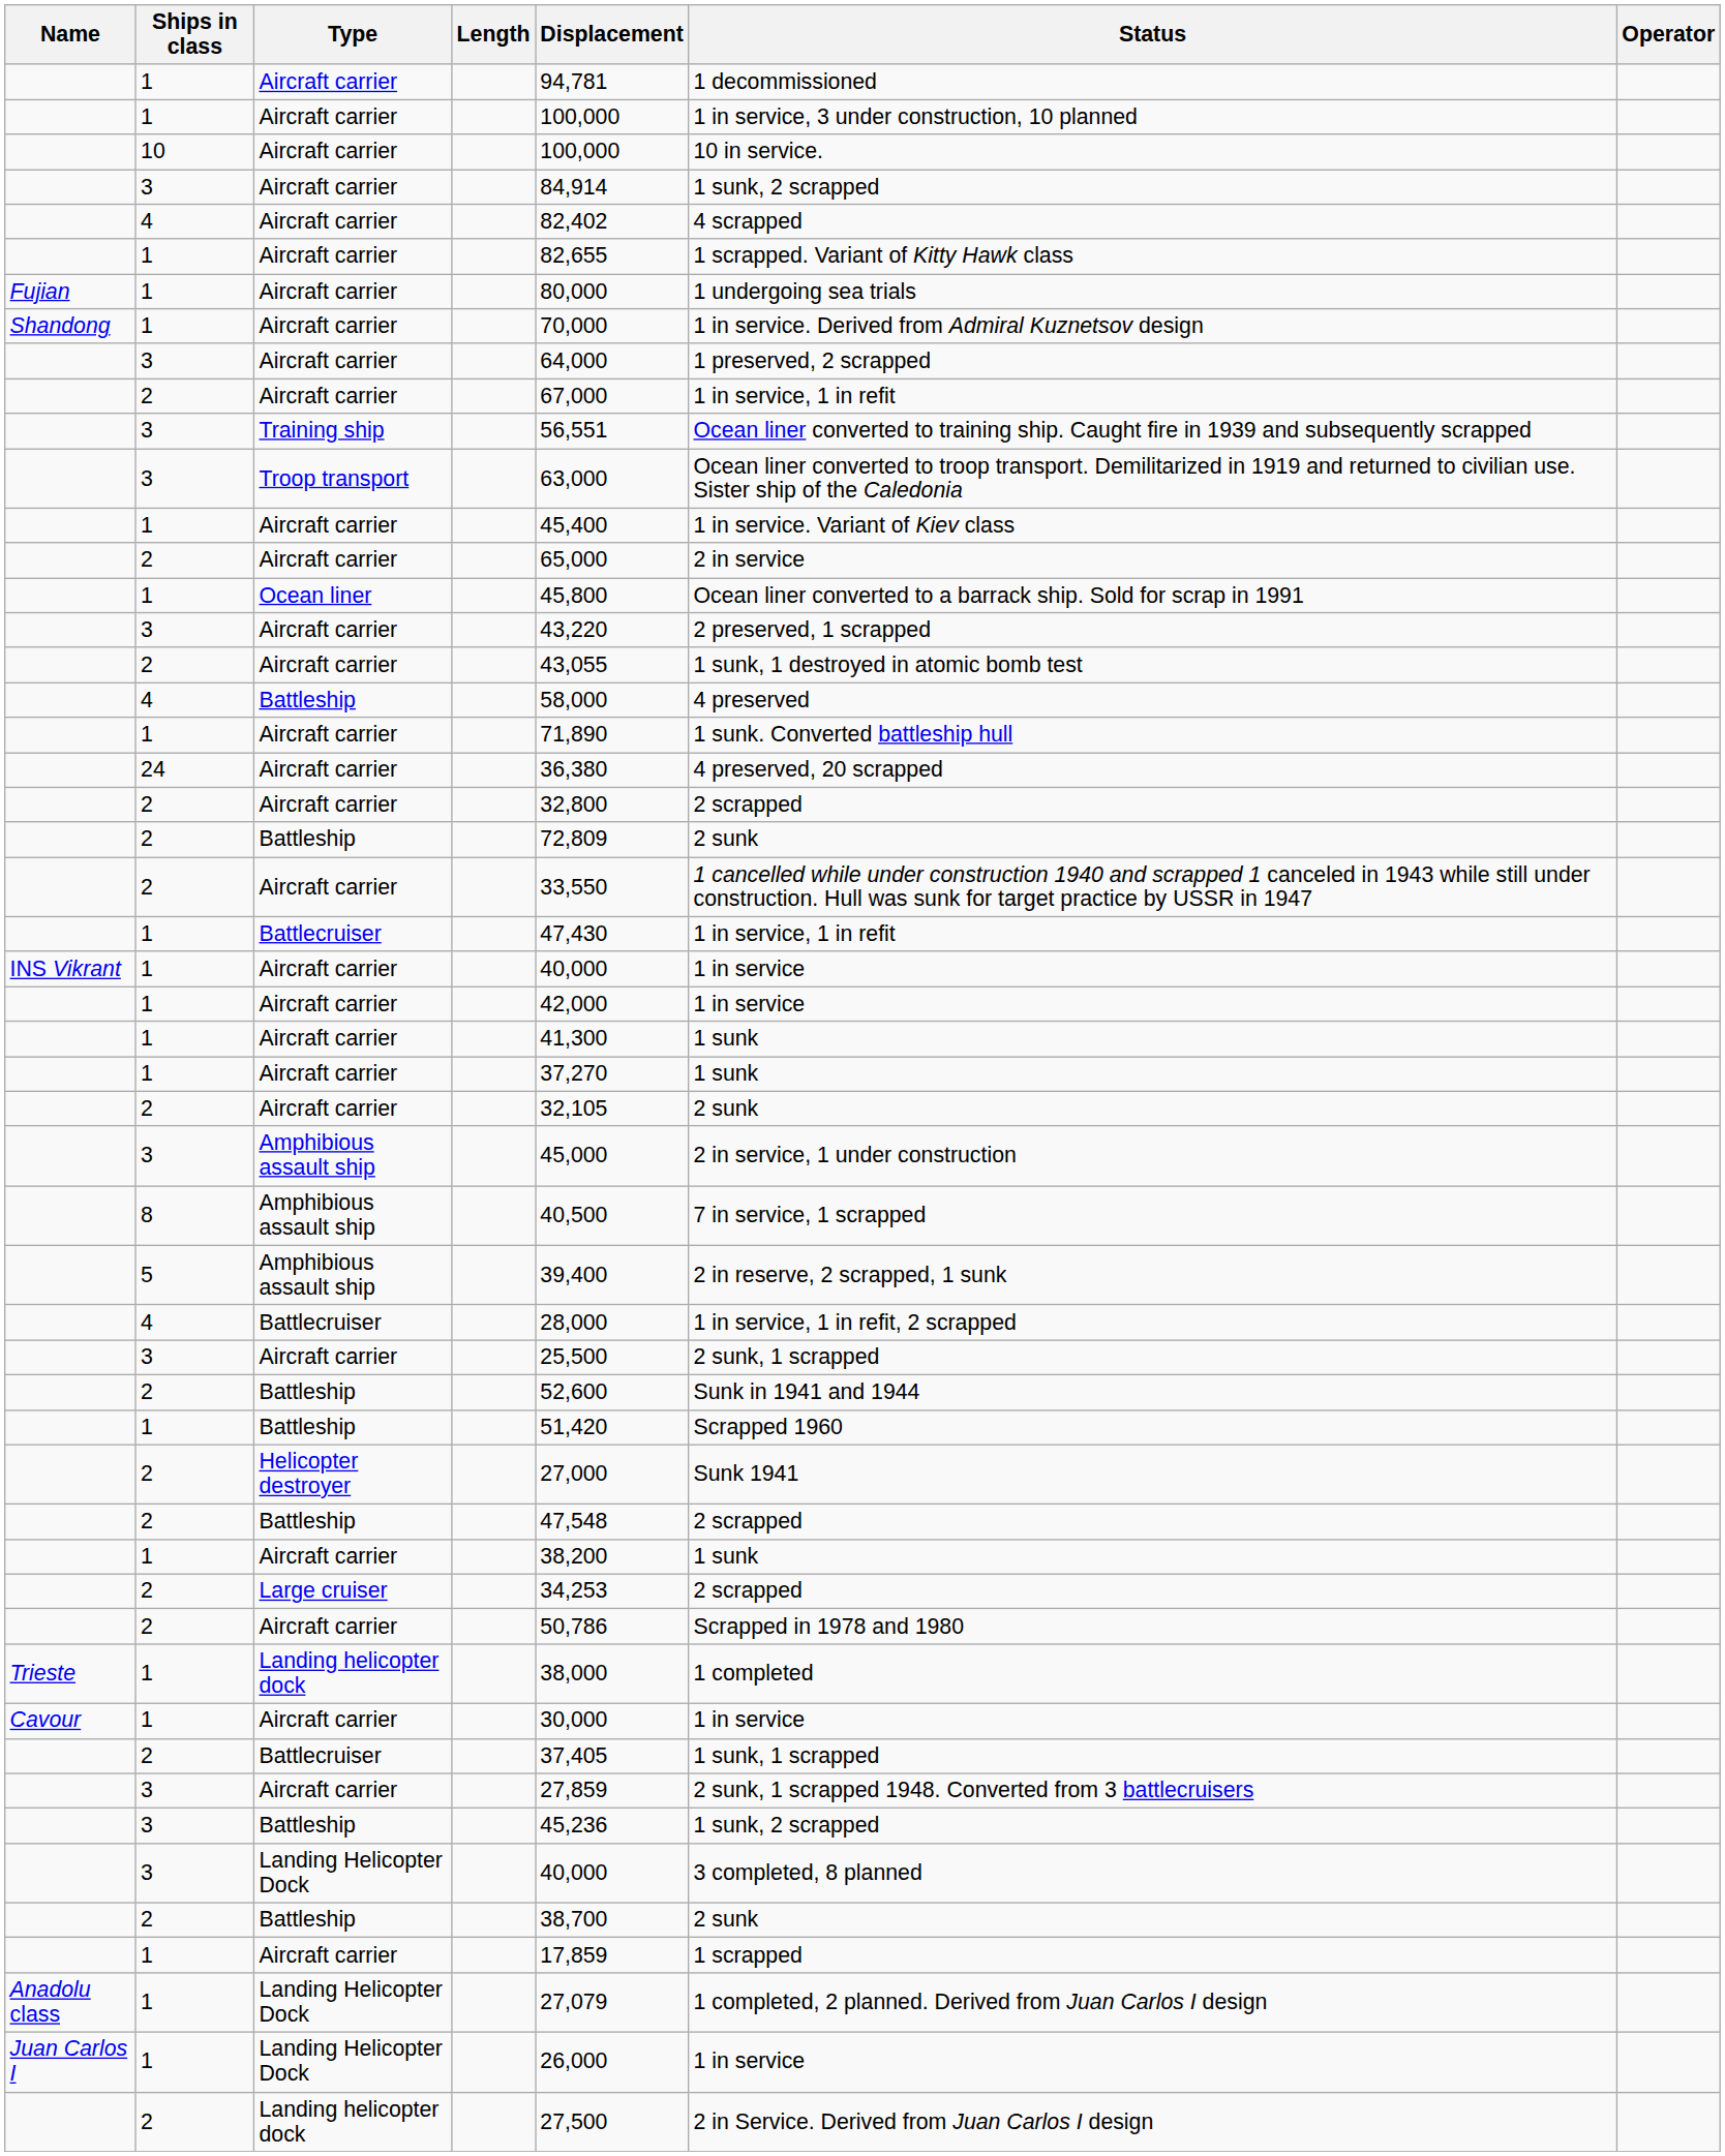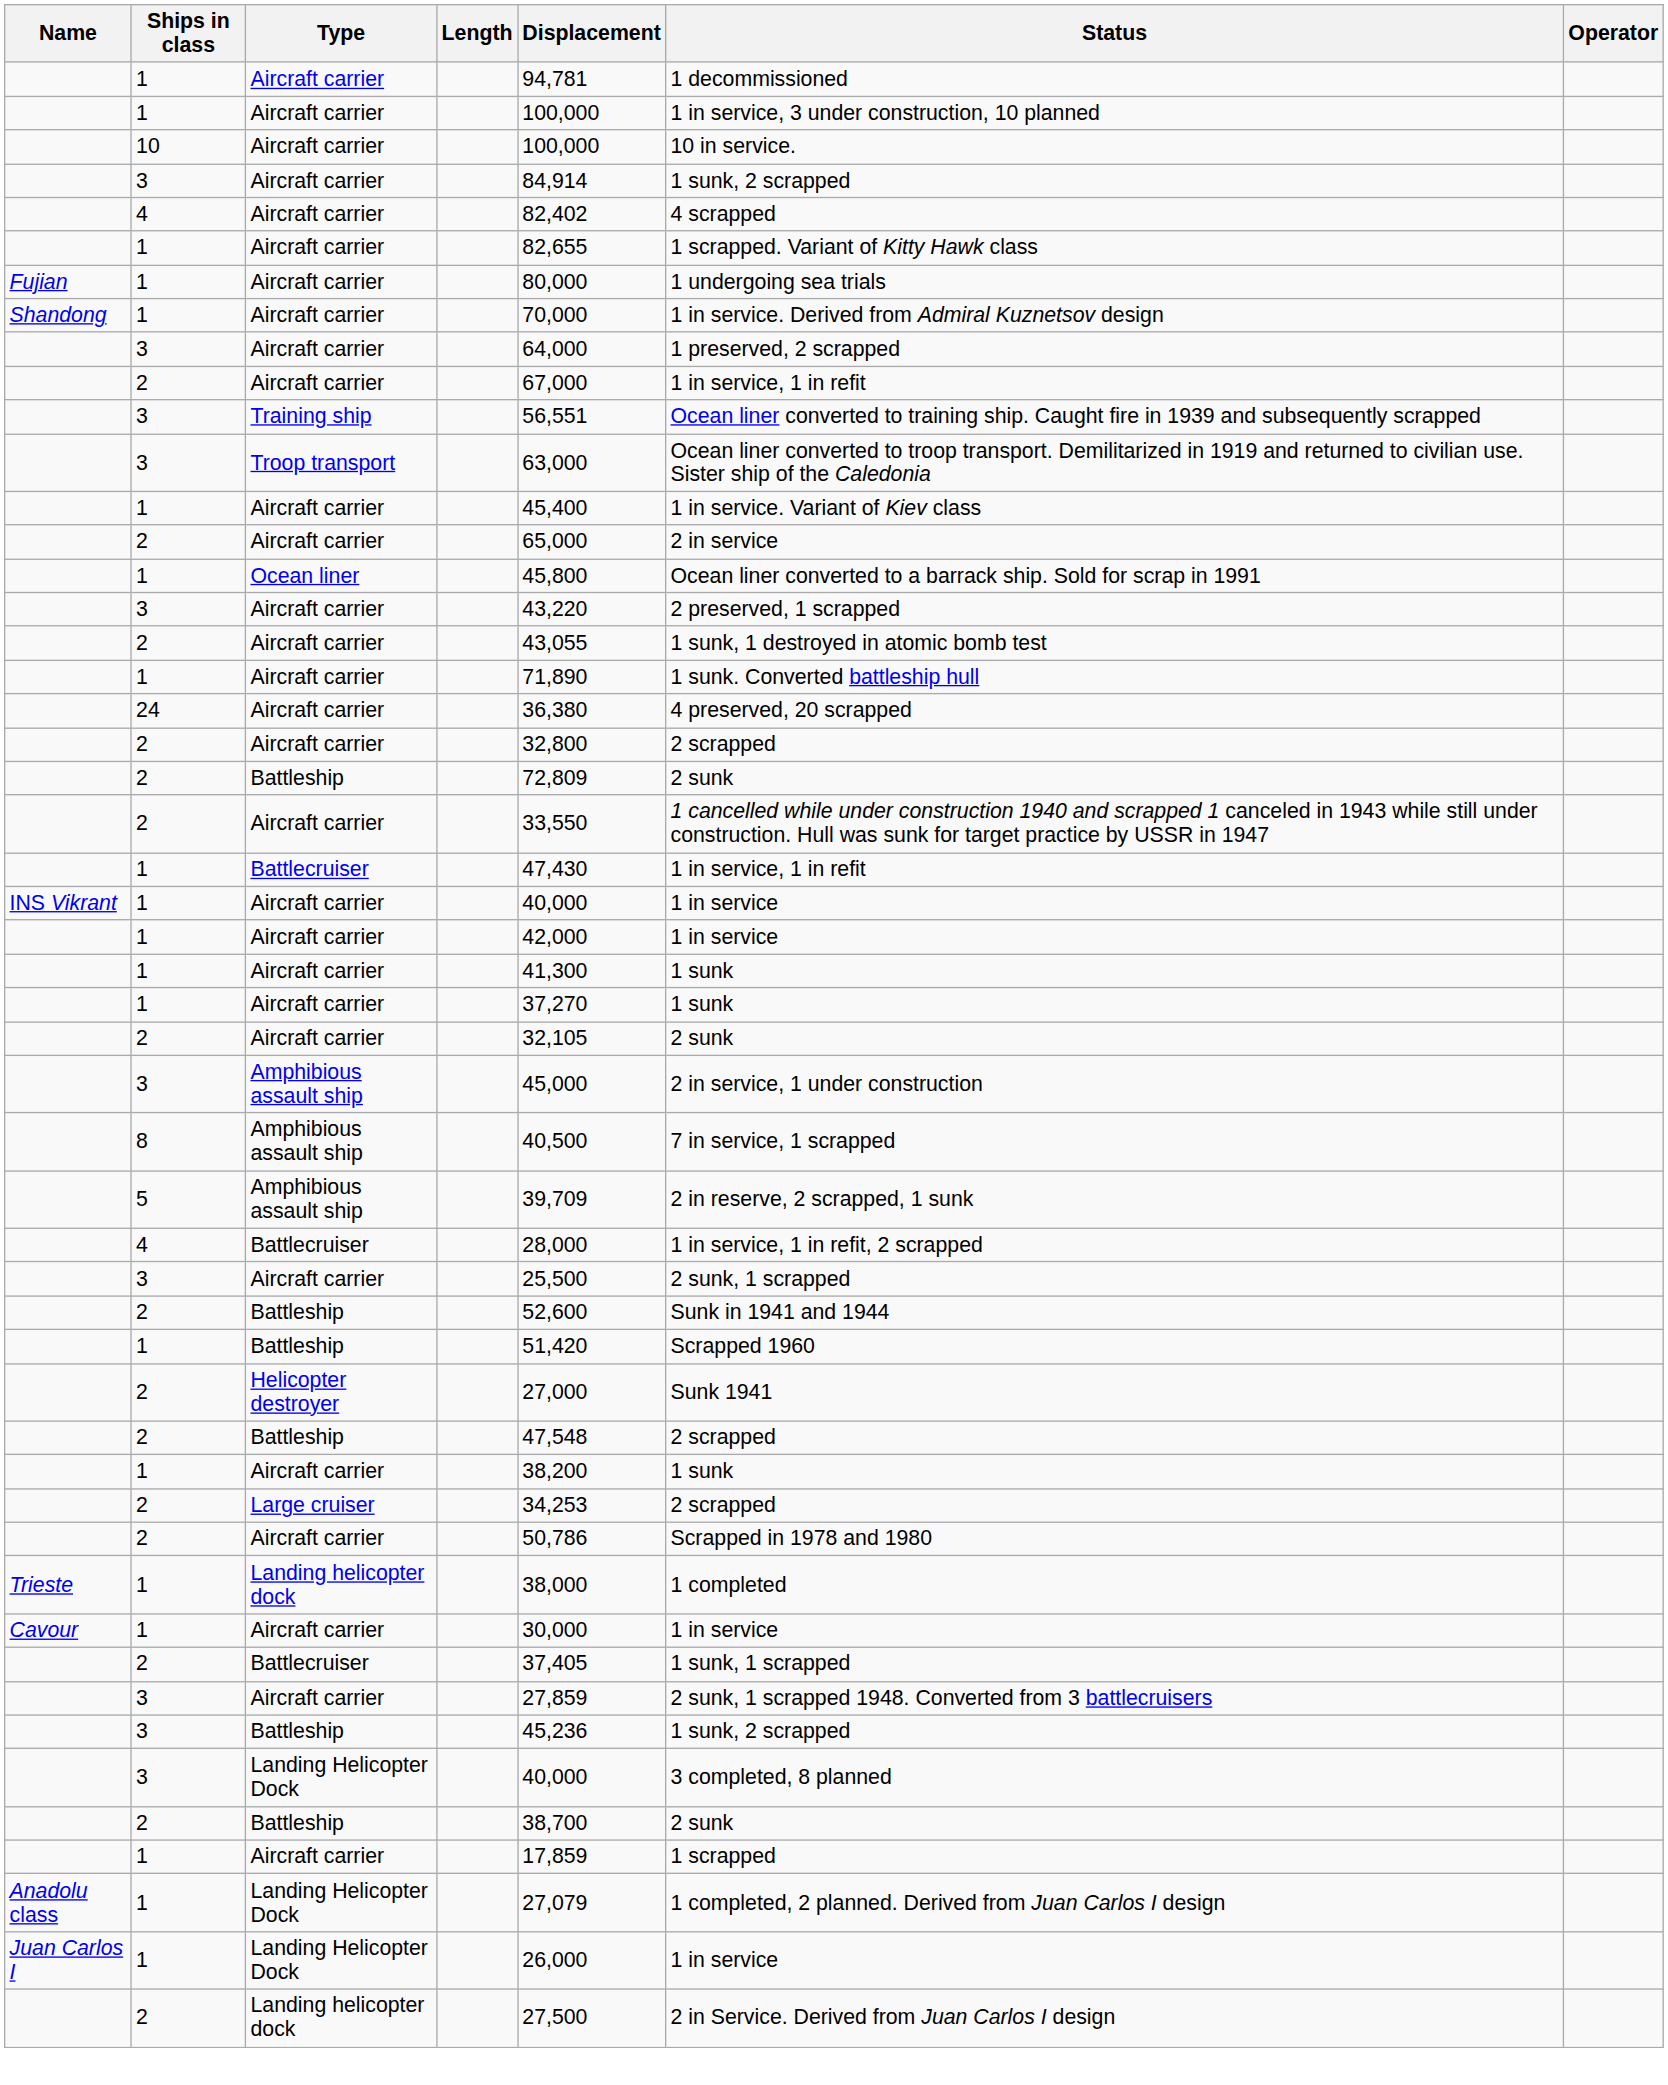 <table class="wikitable sortable">
 <tr>
 <th>Name</th>
 <th>Ships in class</th>
 <th>Type</th>
 <th>Length</th>
 <th>Displacement</th>
 <th>Status</th>
 <th>Operator</th>
 </tr>
 <tr>
 <td></td>
 <td>1</td>
 <td><a href='#'>Aircraft carrier</a></td>
 <td></td>
 <td>94,781</td>
 <td>1 decommissioned</td>
 <td></td>
 </tr>
 <tr>
 <td></td>
 <td>1</td>
 <td>Aircraft carrier</td>
 <td></td>
 <td>100,000</td>
 <td>1 in service, 3 under construction, 10 planned</td>
 <td></td>
 </tr>
 <tr>
 <td></td>
 <td>10</td>
 <td>Aircraft carrier</td>
 <td></td>
 <td>100,000</td>
 <td>10 in service.</td>
 <td></td>
 </tr>
 <tr>
 <td></td>
 <td>3</td>
 <td>Aircraft carrier</td>
 <td></td>
 <td>84,914</td>
 <td>1 sunk, 2 scrapped</td>
 <td></td>
 </tr>
 <tr>
 <td></td>
 <td>4</td>
 <td>Aircraft carrier</td>
 <td></td>
 <td>82,402</td>
 <td>4 scrapped</td>
 <td></td>
 </tr>
 <tr>
 <td></td>
 <td>1</td>
 <td>Aircraft carrier</td>
 <td></td>
 <td>82,655</td>
 <td>1 scrapped. Variant of <em>Kitty Hawk</em> class</td>
 <td></td>
 </tr>
 <tr>
 <td><a href='#'><em>Fujian</em></a></td>
 <td>1</td>
 <td>Aircraft carrier</td>
 <td></td>
 <td>80,000</td>
 <td>1 undergoing sea trials</td>
 <td></td>
 </tr>
 <tr>
 <td><a href='#'><em>Shandong</em></a></td>
 <td>1</td>
 <td>Aircraft carrier</td>
 <td></td>
 <td>70,000</td>
 <td>1 in service. Derived from <em>Admiral Kuznetsov</em> design</td>
 <td></td>
 </tr>
 <tr>
 <td></td>
 <td>3</td>
 <td>Aircraft carrier</td>
 <td></td>
 <td>64,000</td>
 <td>1 preserved, 2 scrapped</td>
 <td></td>
 </tr>
 <tr>
 <td></td>
 <td>2</td>
 <td>Aircraft carrier</td>
 <td></td>
 <td>67,000</td>
 <td>1 in service, 1 in refit</td>
 <td><br></td>
 </tr>
 <tr>
 <td></td>
 <td>3</td>
 <td><a href='#'>Training ship</a></td>
 <td></td>
 <td>56,551</td>
 <td><a href='#'>Ocean liner</a> converted to training ship. Caught fire in 1939 and subsequently scrapped</td>
 <td></td>
 </tr>
 <tr>
 <td></td>
 <td>3</td>
 <td><a href='#'>Troop transport</a></td>
 <td></td>
 <td>63,000</td>
 <td>Ocean liner converted to troop transport. Demilitarized in 1919 and returned to civilian use. Sister ship of the <em>Caledonia</em></td>
 <td></td>
 </tr>
 <tr>
 <td></td>
 <td>1</td>
 <td>Aircraft carrier</td>
 <td></td>
 <td>45,400</td>
 <td>1 in service. Variant of <em>Kiev</em> class</td>
 <td><br></td>
 </tr>
 <tr>
 <td></td>
 <td>2</td>
 <td>Aircraft carrier</td>
 <td></td>
 <td>65,000</td>
 <td>2 in service</td>
 <td></td>
 </tr>
 <tr>
 <td></td>
 <td>1</td>
 <td><a href='#'>Ocean liner</a></td>
 <td></td>
 <td>45,800</td>
 <td>Ocean liner converted to a barrack ship. Sold for scrap in 1991</td>
 <td></td>
 </tr>
 <tr>
 <td></td>
 <td>3</td>
 <td>Aircraft carrier</td>
 <td></td>
 <td>43,220</td>
 <td>2 preserved, 1 scrapped</td>
 <td></td>
 </tr>
 <tr>
 <td></td>
 <td>2</td>
 <td>Aircraft carrier</td>
 <td></td>
 <td>43,055</td>
 <td>1 sunk, 1 destroyed in atomic bomb test</td>
 <td></td>
 </tr>
 <tr>
 <td></td>
-<td>4</td>
-<td><a href='#'>Battleship</a></td>
-<td></td>
-<td>58,000</td>
-<td>4 preserved</td>
-<td></td>
-</tr>
-<tr>
-<td></td>
 <td>1</td>
 <td>Aircraft carrier</td>
 <td></td>
 <td>71,890</td>
 <td>1 sunk. Converted <a href='#'>battleship hull</a></td>
 <td></td>
 </tr>
 <tr>
 <td></td>
 <td>24</td>
 <td>Aircraft carrier</td>
 <td></td>
 <td>36,380</td>
 <td>4 preserved, 20 scrapped</td>
 <td></td>
 </tr>
 <tr>
 <td></td>
 <td>2</td>
 <td>Aircraft carrier</td>
 <td></td>
 <td>32,800</td>
 <td>2 scrapped</td>
 <td><br></td>
 </tr>
 <tr>
 <td></td>
 <td>2</td>
 <td>Battleship</td>
 <td></td>
 <td>72,809</td>
 <td>2 sunk</td>
 <td></td>
 </tr>
 <tr>
 <td></td>
 <td>2</td>
 <td>Aircraft carrier</td>
 <td></td>
 <td>33,550</td>
 <td><em>1 cancelled while under construction 1940 and scrapped  1</em> canceled in 1943 while still under construction. Hull was sunk for target practice by USSR in 1947</td>
 <td></td>
 </tr>
 <tr>
 <td></td>
 <td>1</td>
 <td><a href='#'>Battlecruiser</a></td>
 <td></td>
 <td>47,430</td>
 <td>1 in service, 1 in refit</td>
 <td></td>
 </tr>
 <tr>
 <td><a href='#'>INS <em>Vikrant</em></a></td>
 <td>1</td>
 <td>Aircraft carrier</td>
 <td></td>
 <td>40,000</td>
 <td>1 in service</td>
 <td></td>
 </tr>
 <tr>
 <td></td>
 <td>1</td>
 <td>Aircraft carrier</td>
 <td></td>
 <td>42,000</td>
 <td>1 in service</td>
 <td></td>
 </tr>
 <tr>
 <td></td>
 <td>1</td>
 <td>Aircraft carrier</td>
 <td></td>
 <td>41,300</td>
 <td>1 sunk</td>
 <td></td>
 </tr>
 <tr>
 <td></td>
 <td>1</td>
 <td>Aircraft carrier</td>
 <td></td>
 <td>37,270</td>
 <td>1 sunk</td>
 <td></td>
 </tr>
 <tr>
 <td></td>
 <td>2</td>
 <td>Aircraft carrier</td>
 <td></td>
 <td>32,105</td>
 <td>2 sunk</td>
 <td></td>
 </tr>
 <tr>
 <td></td>
 <td>3</td>
 <td><a href='#'>Amphibious assault ship</a></td>
 <td></td>
 <td>45,000</td>
 <td>2 in service, 1 under construction</td>
 <td></td>
 </tr>
 <tr>
 <td></td>
 <td>8</td>
 <td>Amphibious assault ship</td>
 <td></td>
 <td>40,500</td>
 <td>7 in service, 1 scrapped</td>
 <td></td>
 </tr>
 <tr>
 <td></td>
 <td>5</td>
 <td>Amphibious assault ship</td>
 <td></td>
-<td>39,400</td>
+<td>39,709</td>
 <td>2 in reserve, 2 scrapped, 1 sunk</td>
 <td></td>
 </tr>
 <tr>
 <td></td>
 <td>4</td>
 <td>Battlecruiser</td>
 <td></td>
 <td>28,000</td>
 <td>1 in service, 1 in refit, 2 scrapped</td>
 <td></td>
 </tr>
 <tr>
 <td></td>
 <td>3</td>
 <td>Aircraft carrier</td>
 <td></td>
 <td>25,500</td>
 <td>2 sunk, 1 scrapped</td>
 <td></td>
 </tr>
 <tr>
 <td></td>
 <td>2</td>
 <td>Battleship</td>
 <td></td>
 <td>52,600</td>
 <td>Sunk in 1941 and 1944</td>
 <td></td>
 </tr>
 <tr>
 <td></td>
 <td>1</td>
 <td>Battleship</td>
 <td></td>
 <td>51,420</td>
 <td>Scrapped 1960 </td>
 <td></td>
 </tr>
 <tr>
 <td></td>
 <td>2</td>
 <td><a href='#'>Helicopter destroyer</a></td>
 <td></td>
 <td>27,000</td>
 <td>Sunk 1941 </td>
 <td></td>
 </tr>
 <tr>
 <td></td>
 <td>2</td>
 <td>Battleship</td>
 <td></td>
 <td>47,548</td>
 <td>2 scrapped</td>
 <td></td>
 </tr>
 <tr>
 <td></td>
 <td>1</td>
 <td>Aircraft carrier</td>
 <td></td>
 <td>38,200</td>
 <td>1 sunk</td>
 <td></td>
 </tr>
 <tr>
 <td></td>
 <td>2</td>
 <td><a href='#'>Large cruiser</a></td>
 <td></td>
 <td>34,253</td>
 <td>2 scrapped</td>
 <td></td>
 </tr>
 <tr>
 <td></td>
 <td>2</td>
 <td>Aircraft carrier</td>
 <td></td>
 <td>50,786</td>
 <td>Scrapped in 1978 and 1980</td>
 <td></td>
 </tr>
 <tr>
 <td><em><a href='#'>Trieste</a></em></td>
 <td>1</td>
 <td><a href='#'>Landing helicopter dock</a></td>
 <td></td>
 <td>38,000</td>
 <td>1 completed</td>
 <td></td>
 </tr>
 <tr>
 <td><em><a href='#'>Cavour</a></em></td>
 <td>1</td>
 <td>Aircraft carrier</td>
 <td></td>
 <td>30,000</td>
 <td>1 in service</td>
 <td></td>
 </tr>
 <tr>
 <td></td>
 <td>2</td>
 <td>Battlecruiser</td>
 <td></td>
 <td>37,405</td>
 <td>1 sunk, 1 scrapped</td>
 <td></td>
 </tr>
 <tr>
 <td></td>
 <td>3</td>
 <td>Aircraft carrier</td>
 <td></td>
 <td>27,859</td>
 <td>2 sunk, 1 scrapped 1948. Converted from 3 <a href='#'>battlecruisers</a></td>
 <td></td>
 </tr>
 <tr>
 <td></td>
 <td>3</td>
 <td>Battleship</td>
 <td></td>
 <td>45,236</td>
 <td>1 sunk, 2 scrapped</td>
 <td></td>
 </tr>
 <tr>
 <td></td>
 <td>3</td>
 <td>Landing Helicopter Dock</td>
 <td></td>
 <td>40,000</td>
 <td>3 completed, 8 planned</td>
 <td></td>
 </tr>
 <tr>
 <td></td>
 <td>2</td>
 <td>Battleship</td>
 <td></td>
 <td>38,700</td>
 <td>2 sunk</td>
 <td></td>
 </tr>
 <tr>
 <td></td>
 <td>1</td>
 <td>Aircraft carrier</td>
 <td></td>
 <td>17,859</td>
 <td>1 scrapped</td>
 <td></td>
 </tr>
 <tr>
 <td><a href='#'><em>Anadolu</em> class</a></td>
 <td>1</td>
 <td>Landing Helicopter Dock</td>
 <td></td>
 <td>27,079</td>
 <td>1 completed, 2 planned. Derived from <em>Juan Carlos I</em> design</td>
 <td></td>
 </tr>
 <tr>
 <td><em><a href='#'>Juan Carlos I</a></em></td>
 <td>1</td>
 <td>Landing Helicopter Dock</td>
 <td></td>
 <td>26,000</td>
 <td>1 in service</td>
 <td></td>
 </tr>
 <tr>
 <td></td>
 <td>2</td>
 <td>Landing helicopter dock</td>
 <td></td>
 <td>27,500</td>
 <td>2 in Service. Derived from <em>Juan Carlos I</em> design</td>
 <td></td>
 </tr>
 </table>
